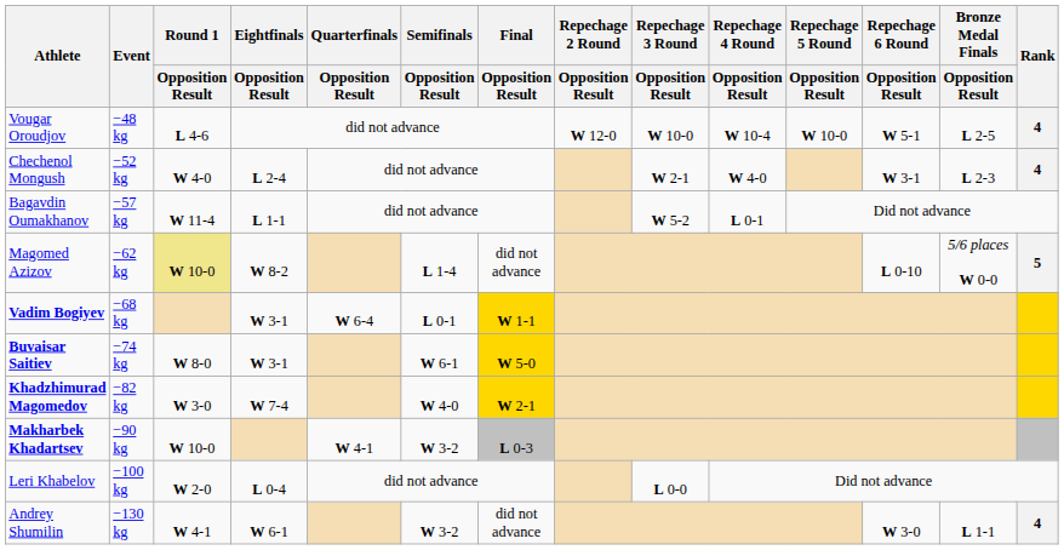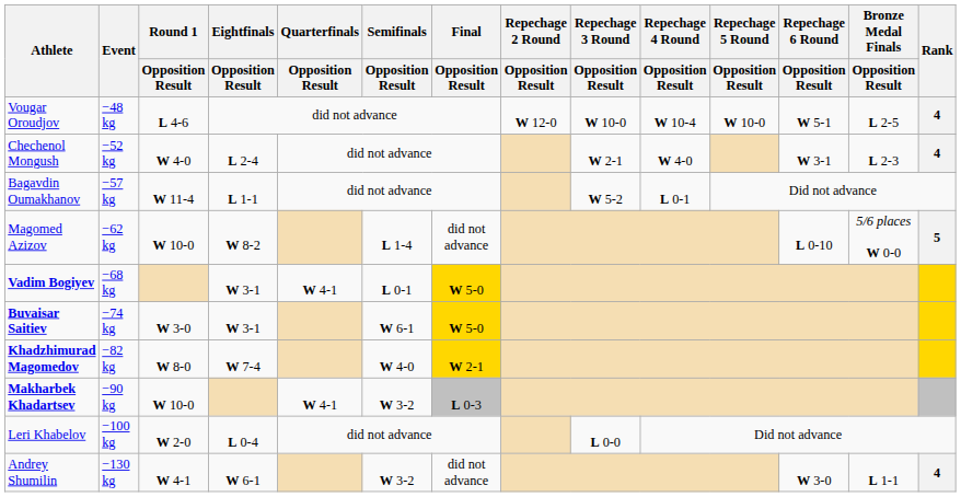 <table class="wikitable" style="font-size:90%">
 <tr>
 <th rowspan="2">Athlete</th>
 <th rowspan="2">Event</th>
 <th>Round 1</th>
 <th>Eightfinals</th>
 <th>Quarterfinals</th>
 <th>Semifinals</th>
 <th>Final</th>
 <th>Repechage <br>2 Round</th>
 <th>Repechage <br>3 Round</th>
 <th>Repechage <br>4 Round</th>
 <th>Repechage <br>5 Round</th>
 <th>Repechage <br>6 Round</th>
 <th>Bronze Medal <br>Finals</th>
 <th rowspan="2">Rank</th>
 </tr>
 <tr>
 <th>Opposition<br>Result</th>
 <th>Opposition<br>Result</th>
 <th>Opposition<br>Result</th>
 <th>Opposition<br>Result</th>
 <th>Opposition<br>Result</th>
 <th>Opposition<br>Result</th>
 <th>Opposition<br>Result</th>
 <th>Opposition<br>Result</th>
 <th>Opposition<br>Result</th>
 <th>Opposition<br>Result</th>
 <th>Opposition<br>Result</th>
 </tr>
 <tr>
 <td><a href='#'>Vougar Oroudjov</a></td>
 <td><a href='#'>−48 kg</a></td>
 <td align=center><br><strong>L</strong> 4-6</td>
 <td align=center colspan="4">did not advance</td>
 <td align=center><br><strong>W</strong> 12-0</td>
 <td align=center><br><strong>W</strong> 10-0</td>
 <td align=center><br><strong>W</strong> 10-4</td>
 <td align=center><br><strong>W</strong> 10-0</td>
 <td align=center><br><strong>W</strong> 5-1</td>
 <td align=center><br><strong>L</strong> 2-5</td>
 <th>4</th>
 </tr>
 <tr>
 <td><a href='#'>Chechenol Mongush</a></td>
 <td><a href='#'>−52 kg</a></td>
 <td align=center><br><strong>W</strong> 4-0</td>
 <td align=center><br><strong>L</strong> 2-4</td>
 <td align=center colspan="3">did not advance</td>
 <td bgcolor="wheat"></td>
 <td align=center><br><strong>W</strong> 2-1</td>
 <td align=center><br><strong>W</strong> 4-0</td>
 <td bgcolor="wheat"></td>
 <td align=center><br><strong>W</strong> 3-1</td>
 <td align=center><br><strong>L</strong> 2-3</td>
 <th>4</th>
 </tr>
 <tr>
 <td><a href='#'>Bagavdin Oumakhanov</a></td>
 <td><a href='#'>−57 kg</a></td>
 <td align=center><br><strong>W</strong> 11-4</td>
 <td align=center><br><strong>L</strong> 1-1</td>
 <td align=center colspan="3">did not advance</td>
 <td bgcolor="wheat"></td>
 <td align=center><br><strong>W</strong> 5-2</td>
 <td align=center><br><strong>L</strong> 0-1</td>
 <td colspan="4" align=center>Did not advance</td>
 </tr>
 <tr>
 <td><a href='#'>Magomed Azizov</a></td>
 <td><a href='#'>−62 kg</a></td>
-<td align=center style="background: khaki;"><br><strong>W</strong> 10-0</td>
+<td align=center><br><strong>W</strong> 10-0</td>
 <td align=center><br><strong>W</strong> 8-2</td>
 <td bgcolor="wheat"></td>
 <td align=center><br><strong>L</strong> 1-4</td>
 <td align=center colspan="1">did not advance</td>
 <td bgcolor="wheat" colspan="4"></td>
 <td align=center><br><strong>L</strong> 0-10</td>
 <td align=center><em>5/6 places</em><br><br><strong>W</strong> 0-0</td>
 <th>5</th>
 </tr>
 <tr>
 <td><strong><a href='#'>Vadim Bogiyev</a></strong></td>
 <td><a href='#'>−68 kg</a></td>
 <td bgcolor="wheat"></td>
 <td align=center><br><strong>W</strong> 3-1</td>
-<td align=center><br><strong>W</strong> 6-4</td>
+<td align=center><br><strong>W</strong> 4-1</td>
 <td align=center><br><strong>L</strong> 0-1</td>
-<td align=center bgcolor="gold"><br><strong>W</strong> 1-1</td>
+<td align=center bgcolor="gold"><br><strong>W</strong> 5-0</td>
 <td bgcolor="wheat" colspan="6"></td>
 <td align="center" bgcolor="gold"></td>
 </tr>
 <tr>
 <td><strong><a href='#'>Buvaisar Saitiev</a></strong></td>
 <td><a href='#'>−74 kg</a></td>
-<td align=center><br><strong>W</strong> 8-0</td>
+<td align=center><br><strong>W</strong> 3-0</td>
 <td align=center><br><strong>W</strong> 3-1</td>
 <td bgcolor="wheat"></td>
 <td align=center><br><strong>W</strong> 6-1</td>
 <td align=center bgcolor="gold"><br><strong>W</strong> 5-0</td>
 <td bgcolor="wheat" colspan="6"></td>
 <td align="center" bgcolor="gold"></td>
 </tr>
 <tr>
 <td><strong><a href='#'>Khadzhimurad Magomedov</a></strong></td>
 <td><a href='#'>−82 kg</a></td>
-<td align=center><br><strong>W</strong> 3-0</td>
+<td align=center><br><strong>W</strong> 8-0</td>
 <td align=center><br><strong>W</strong> 7-4</td>
 <td bgcolor="wheat"></td>
 <td align=center><br><strong>W</strong> 4-0</td>
 <td align=center bgcolor="gold"><br><strong>W</strong> 2-1</td>
 <td bgcolor="wheat" colspan="6"></td>
 <td align="center" bgcolor="gold"></td>
 </tr>
 <tr>
 <td><strong><a href='#'>Makharbek Khadartsev</a></strong></td>
 <td><a href='#'>−90 kg</a></td>
 <td align=center><br><strong>W</strong> 10-0</td>
 <td bgcolor="wheat"></td>
 <td align=center><br><strong>W</strong> 4-1</td>
 <td align=center><br><strong>W</strong> 3-2</td>
 <td align=center bgcolor="silver"><br><strong>L</strong> 0-3</td>
 <td bgcolor="wheat" colspan="6"></td>
 <td align="center" bgcolor="silver"></td>
 </tr>
 <tr>
 <td><a href='#'>Leri Khabelov</a></td>
 <td><a href='#'>−100 kg</a></td>
 <td align=center><br><strong>W</strong> 2-0</td>
 <td align=center><br><strong>L</strong> 0-4</td>
 <td align=center colspan="3">did not advance</td>
 <td bgcolor="wheat"></td>
 <td align=center><br><strong>L</strong> 0-0</td>
 <td colspan="5" align=center>Did not advance</td>
 </tr>
 <tr>
 <td><a href='#'>Andrey Shumilin</a></td>
 <td><a href='#'>−130 kg</a></td>
 <td align=center><br><strong>W</strong> 4-1</td>
 <td align=center><br><strong>W</strong> 6-1</td>
 <td bgcolor="wheat"></td>
 <td align=center><br><strong>W</strong> 3-2</td>
 <td align=center colspan="1">did not advance</td>
 <td bgcolor="wheat" colspan="4"></td>
 <td align=center><br><strong>W</strong> 3-0</td>
 <td align=center><br><strong>L</strong> 1-1</td>
 <th>4</th>
 </tr>
 </table>
